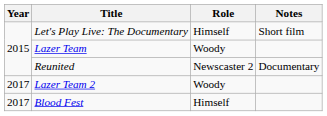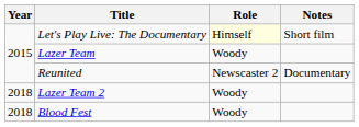 <table class="sortable wikitable">
 <tr>
 <th>Year</th>
 <th>Title</th>
 <th>Role</th>
 <th>Notes</th>
 </tr>
 <tr>
 <td rowspan="3">2015</td>
 <td><em>Let's Play Live: The Documentary</em></td>
-<td>Himself</td>
+<td style="background: lightyellow;">Himself</td>
 <td>Short film</td>
 </tr>
 <tr>
 <td><em><a href='#'>Lazer Team</a></em></td>
 <td>Woody</td>
 <td></td>
 </tr>
 <tr>
 <td><em>Reunited</em></td>
 <td>Newscaster 2</td>
 <td>Documentary</td>
 </tr>
 <tr>
-<td>2017</td>
+<td>2018</td>
 <td><em><a href='#'>Lazer Team 2</a></em></td>
 <td>Woody</td>
 <td></td>
 </tr>
 <tr>
-<td>2017</td>
+<td>2018</td>
 <td><em><a href='#'>Blood Fest</a></em></td>
-<td>Himself</td>
+<td>Woody</td>
 <td></td>
 </tr>
 </table>
